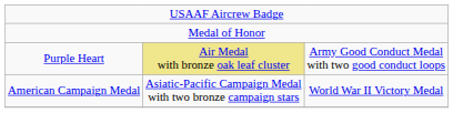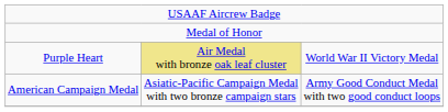 <table class="wikitable" style="margin:1em auto; text-align:center;">
 <tr>
 <td colspan="3"><a href='#'>USAAF Aircrew Badge</a></td>
 </tr>
 <tr>
 <td colspan="3"><a href='#'>Medal of Honor</a></td>
 </tr>
 <tr>
 <td><a href='#'>Purple Heart</a></td>
 <td style="background: khaki;"><a href='#'>Air Medal</a><br>with bronze <a href='#'>oak leaf cluster</a></td>
-<td><a href='#'>Army Good Conduct Medal</a><br>with two <a href='#'>good conduct loops</a></td>
+<td><a href='#'>World War II Victory Medal</a></td>
 </tr>
 <tr>
 <td><a href='#'>American Campaign Medal</a></td>
 <td><a href='#'>Asiatic-Pacific Campaign Medal</a><br>with two bronze <a href='#'>campaign stars</a></td>
-<td><a href='#'>World War II Victory Medal</a></td>
+<td><a href='#'>Army Good Conduct Medal</a><br>with two <a href='#'>good conduct loops</a></td>
 </tr>
 <tr>
 </tr>
 </table>
